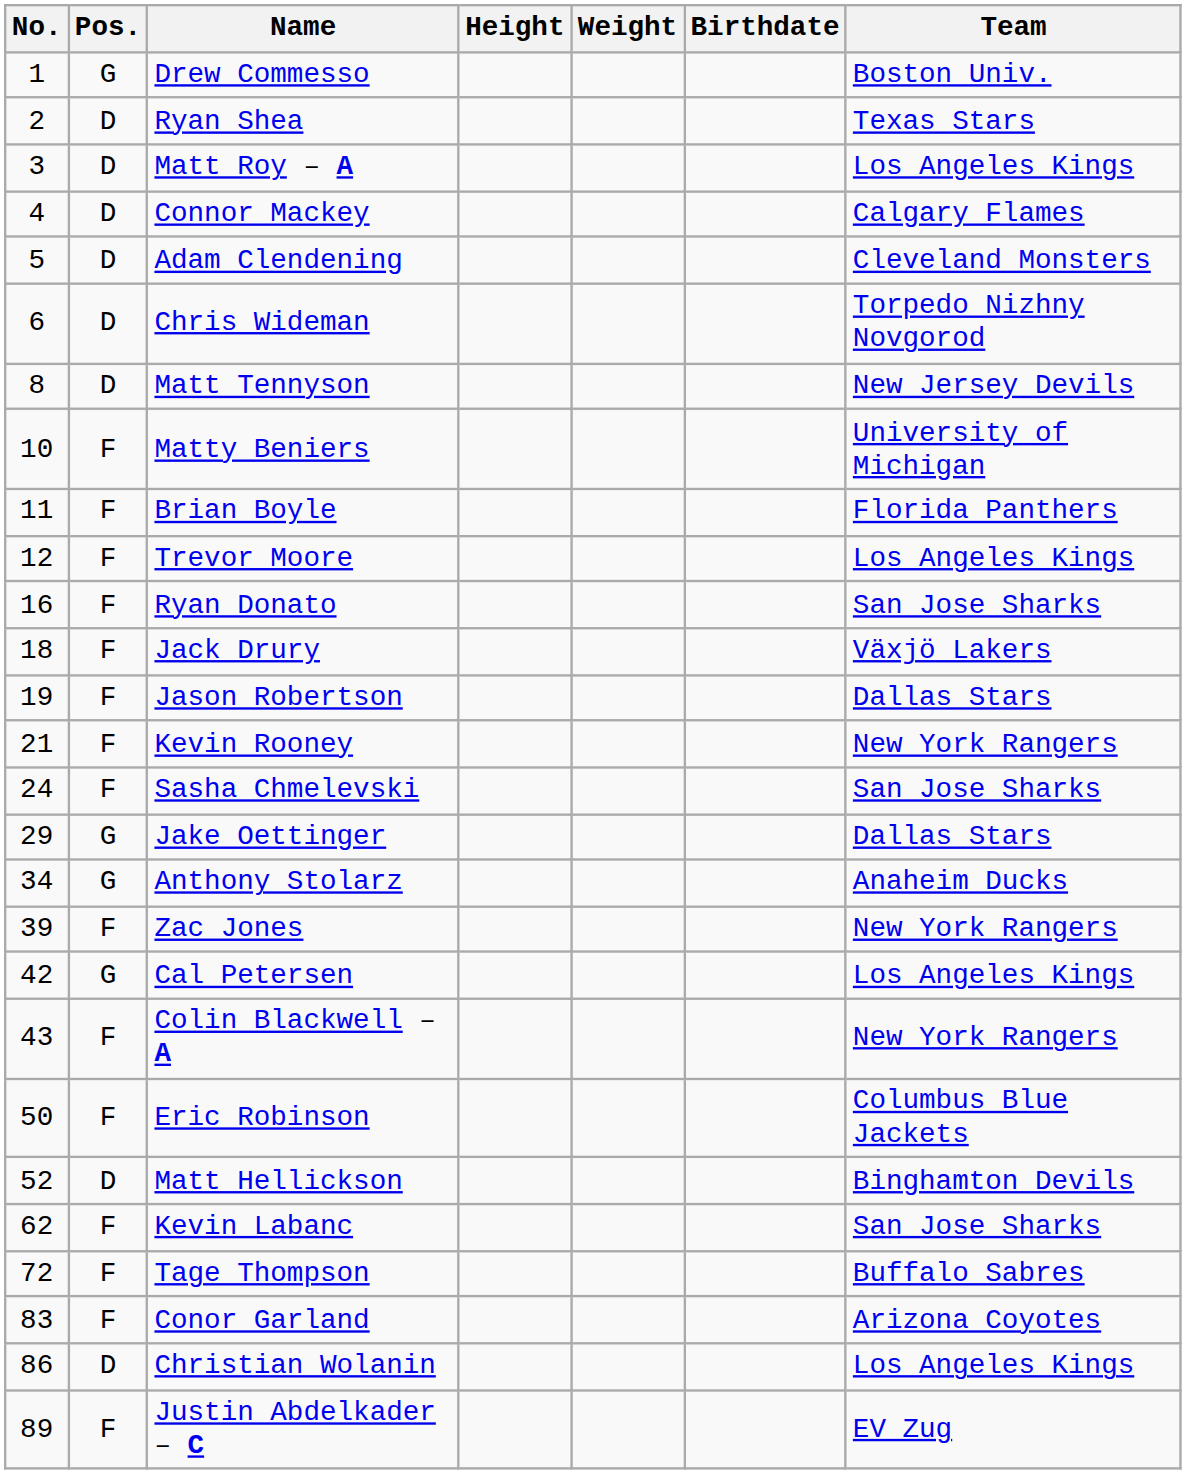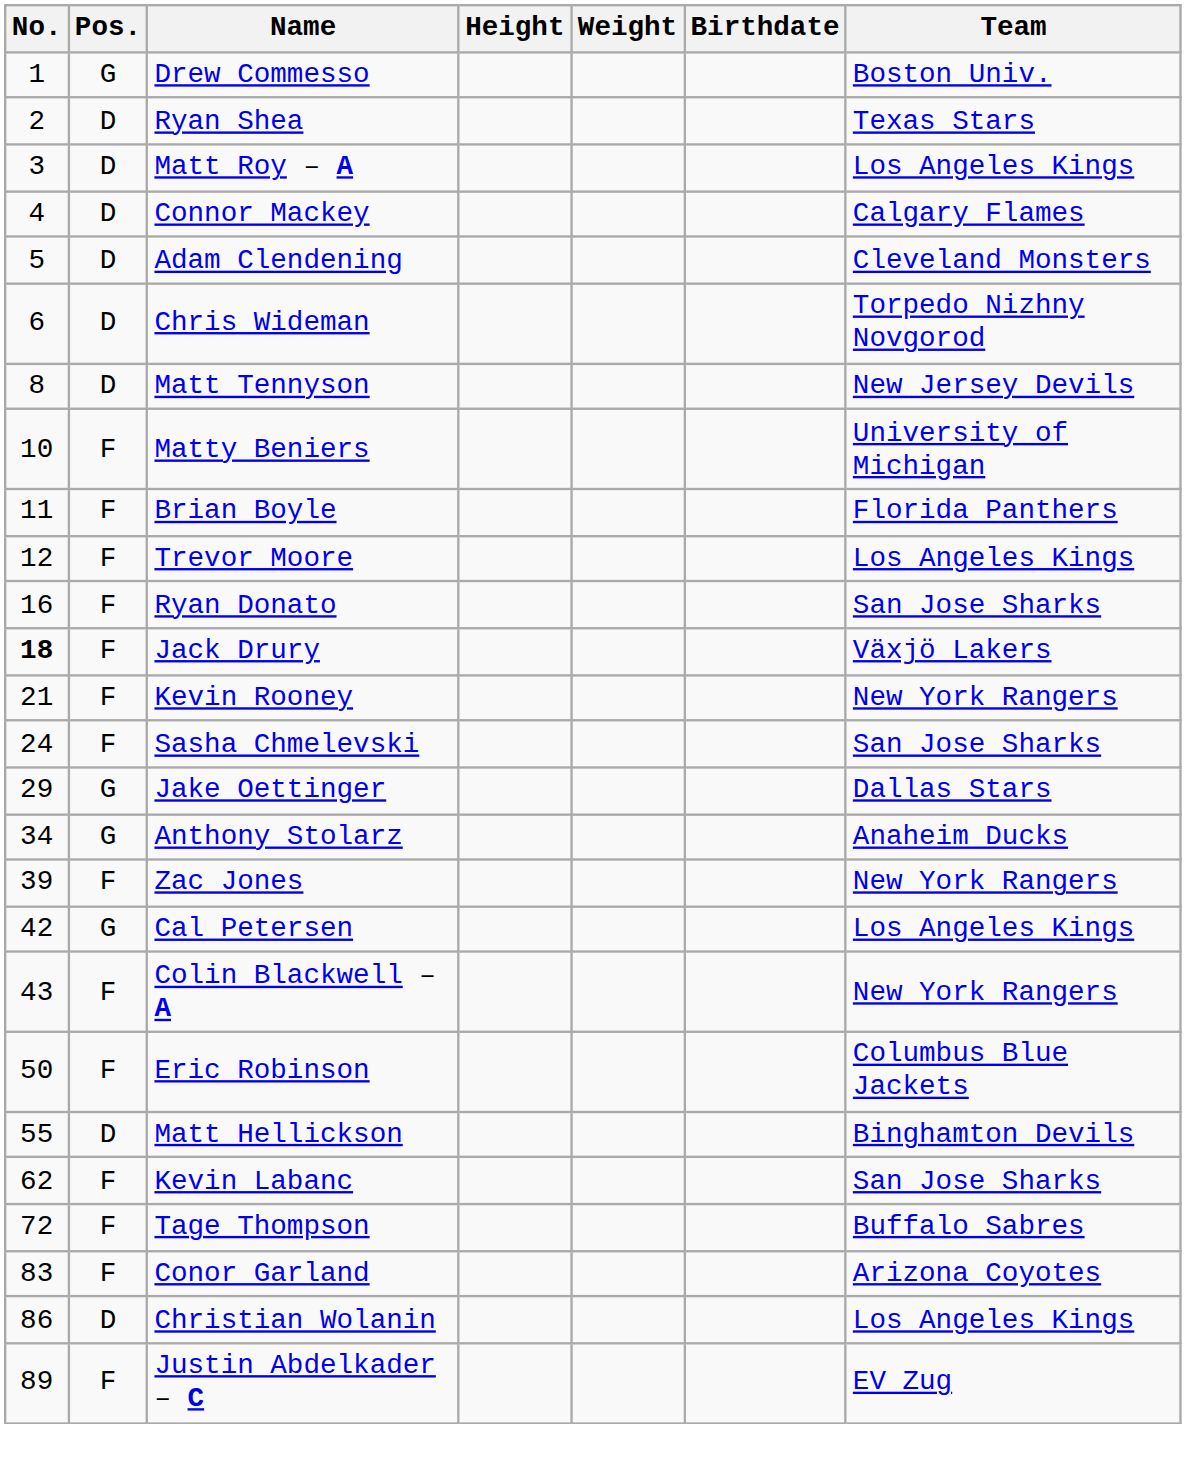 <table width="80%" class="wikitable sortable" style="font-size: 90%; text-align: center;">
 <tr>
 <th>No.</th>
 <th>Pos.</th>
 <th>Name</th>
 <th>Height</th>
 <th>Weight</th>
 <th>Birthdate</th>
 <th>Team</th>
 </tr>
 <tr>
 <td>1</td>
 <td>G</td>
 <td align=left><a href='#'>Drew Commesso</a></td>
 <td></td>
 <td></td>
 <td></td>
 <td style="text-align:left;"> <a href='#'>Boston Univ.</a></td>
 </tr>
 <tr>
 <td>2</td>
 <td>D</td>
 <td align=left><a href='#'>Ryan Shea</a></td>
 <td></td>
 <td></td>
 <td></td>
 <td style="text-align:left;"> <a href='#'>Texas Stars</a></td>
 </tr>
 <tr>
 <td>3</td>
 <td>D</td>
 <td align=left><a href='#'>Matt Roy</a> – <strong><a href='#'>A</a></strong></td>
 <td></td>
 <td></td>
 <td></td>
 <td style="text-align:left;"> <a href='#'>Los Angeles Kings</a></td>
 </tr>
 <tr>
 <td>4</td>
 <td>D</td>
 <td align=left><a href='#'>Connor Mackey</a></td>
 <td></td>
 <td></td>
 <td></td>
 <td style="text-align:left;"> <a href='#'>Calgary Flames</a></td>
 </tr>
 <tr>
 <td>5</td>
 <td>D</td>
 <td align=left><a href='#'>Adam Clendening</a></td>
 <td></td>
 <td></td>
 <td></td>
 <td style="text-align:left;"> <a href='#'>Cleveland Monsters</a></td>
 </tr>
 <tr>
 <td>6</td>
 <td>D</td>
 <td align=left><a href='#'>Chris Wideman</a></td>
 <td></td>
 <td></td>
 <td></td>
 <td style="text-align:left;"> <a href='#'>Torpedo Nizhny Novgorod</a></td>
 </tr>
 <tr>
 <td>8</td>
 <td>D</td>
 <td align=left><a href='#'>Matt Tennyson</a></td>
 <td></td>
 <td></td>
 <td></td>
 <td style="text-align:left;"> <a href='#'>New Jersey Devils</a></td>
 </tr>
 <tr>
 <td>10</td>
 <td>F</td>
 <td align=left><a href='#'>Matty Beniers</a></td>
 <td></td>
 <td></td>
 <td></td>
 <td style="text-align:left;"> <a href='#'>University of Michigan</a></td>
 </tr>
 <tr>
 <td>11</td>
 <td>F</td>
 <td align=left><a href='#'>Brian Boyle</a></td>
 <td></td>
 <td></td>
 <td></td>
 <td style="text-align:left;"> <a href='#'>Florida Panthers</a></td>
 </tr>
 <tr>
 <td>12</td>
 <td>F</td>
 <td align=left><a href='#'>Trevor Moore</a></td>
 <td></td>
 <td></td>
 <td></td>
 <td style="text-align:left;"> <a href='#'>Los Angeles Kings</a></td>
 </tr>
 <tr>
 <td>16</td>
 <td>F</td>
 <td align=left><a href='#'>Ryan Donato</a></td>
 <td></td>
 <td></td>
 <td></td>
 <td style="text-align:left;"> <a href='#'>San Jose Sharks</a></td>
 </tr>
 <tr>
-<td>18</td>
+<td><strong>18</strong></td>
 <td>F</td>
 <td align=left><a href='#'>Jack Drury</a></td>
 <td></td>
 <td></td>
 <td></td>
 <td style="text-align:left;"> <a href='#'>Växjö Lakers</a></td>
-</tr>
-<tr>
-<td>19</td>
-<td>F</td>
-<td align=left><a href='#'>Jason Robertson</a></td>
-<td></td>
-<td></td>
-<td></td>
-<td style="text-align:left;"> <a href='#'>Dallas Stars</a></td>
 </tr>
 <tr>
 <td>21</td>
 <td>F</td>
 <td align=left><a href='#'>Kevin Rooney</a></td>
 <td></td>
 <td></td>
 <td></td>
 <td style="text-align:left;"> <a href='#'>New York Rangers</a></td>
 </tr>
 <tr>
 <td>24</td>
 <td>F</td>
 <td align=left><a href='#'>Sasha Chmelevski</a></td>
 <td></td>
 <td></td>
 <td></td>
 <td style="text-align:left;"> <a href='#'>San Jose Sharks</a></td>
 </tr>
 <tr>
 <td>29</td>
 <td>G</td>
 <td align=left><a href='#'>Jake Oettinger</a></td>
 <td></td>
 <td></td>
 <td></td>
 <td style="text-align:left;"> <a href='#'>Dallas Stars</a></td>
 </tr>
 <tr>
 <td>34</td>
 <td>G</td>
 <td align=left><a href='#'>Anthony Stolarz</a></td>
 <td></td>
 <td></td>
 <td></td>
 <td style="text-align:left;"> <a href='#'>Anaheim Ducks</a></td>
 </tr>
 <tr>
 <td>39</td>
 <td>F</td>
 <td align=left><a href='#'>Zac Jones</a></td>
 <td></td>
 <td></td>
 <td></td>
 <td style="text-align:left;"> <a href='#'>New York Rangers</a></td>
 </tr>
 <tr>
 <td>42</td>
 <td>G</td>
 <td align=left><a href='#'>Cal Petersen</a></td>
 <td></td>
 <td></td>
 <td></td>
 <td style="text-align:left;"> <a href='#'>Los Angeles Kings</a></td>
 </tr>
 <tr>
 <td>43</td>
 <td>F</td>
 <td align=left><a href='#'>Colin Blackwell</a> – <strong><a href='#'>A</a></strong></td>
 <td></td>
 <td></td>
 <td></td>
 <td style="text-align:left;"> <a href='#'>New York Rangers</a></td>
 </tr>
 <tr>
 <td>50</td>
 <td>F</td>
 <td align=left><a href='#'>Eric Robinson</a></td>
 <td></td>
 <td></td>
 <td></td>
 <td style="text-align:left;"> <a href='#'>Columbus Blue Jackets</a></td>
 </tr>
 <tr>
-<td>52</td>
+<td>55</td>
 <td>D</td>
 <td align=left><a href='#'>Matt Hellickson</a></td>
 <td></td>
 <td></td>
 <td></td>
 <td style="text-align:left;"> <a href='#'>Binghamton Devils</a></td>
 </tr>
 <tr>
 <td>62</td>
 <td>F</td>
 <td align=left><a href='#'>Kevin Labanc</a></td>
 <td></td>
 <td></td>
 <td></td>
 <td style="text-align:left;"> <a href='#'>San Jose Sharks</a></td>
 </tr>
 <tr>
 <td>72</td>
 <td>F</td>
 <td align=left><a href='#'>Tage Thompson</a></td>
 <td></td>
 <td></td>
 <td></td>
 <td style="text-align:left;"> <a href='#'>Buffalo Sabres</a></td>
 </tr>
 <tr>
 <td>83</td>
 <td>F</td>
 <td align=left><a href='#'>Conor Garland</a></td>
 <td></td>
 <td></td>
 <td></td>
 <td style="text-align:left;"> <a href='#'>Arizona Coyotes</a></td>
 </tr>
 <tr>
 <td>86</td>
 <td>D</td>
 <td align=left><a href='#'>Christian Wolanin</a></td>
 <td></td>
 <td></td>
 <td></td>
 <td style="text-align:left;"> <a href='#'>Los Angeles Kings</a></td>
 </tr>
 <tr>
 <td>89</td>
 <td>F</td>
 <td align=left><a href='#'>Justin Abdelkader</a> – <strong><a href='#'>C</a></strong></td>
 <td></td>
 <td></td>
 <td></td>
 <td style="text-align:left;"> <a href='#'>EV Zug</a></td>
 </tr>
 </table>
